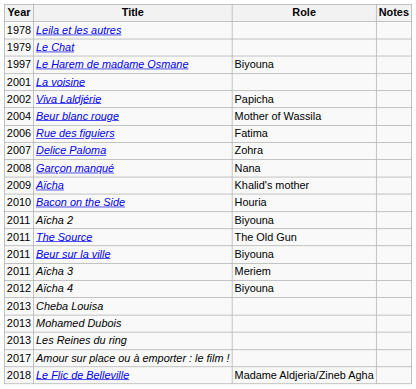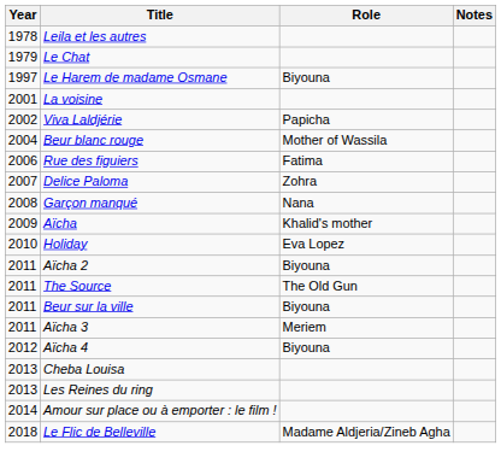 <table class="wikitable">
 <tr>
 <th>Year</th>
 <th>Title</th>
 <th>Role</th>
 <th>Notes</th>
 </tr>
 <tr>
 <td>1978</td>
 <td><em><a href='#'>Leila et les autres</a></em></td>
 <td></td>
 <td></td>
 </tr>
 <tr>
 <td>1979</td>
 <td><em><a href='#'>Le Chat</a></em></td>
 <td></td>
 <td></td>
 </tr>
 <tr>
 <td>1997</td>
 <td><em><a href='#'>Le Harem de madame Osmane</a></em></td>
 <td>Biyouna</td>
 <td></td>
 </tr>
 <tr>
 <td>2001</td>
 <td><em><a href='#'>La voisine</a></em></td>
 <td></td>
 <td></td>
 </tr>
 <tr>
 <td>2002</td>
 <td><em><a href='#'>Viva Laldjérie</a></em></td>
 <td>Papicha</td>
 <td></td>
 </tr>
 <tr>
 <td>2004</td>
 <td><em><a href='#'>Beur blanc rouge</a></em></td>
 <td>Mother of Wassila</td>
 <td></td>
 </tr>
 <tr>
 <td>2006</td>
 <td><em><a href='#'>Rue des figuiers</a></em></td>
 <td>Fatima</td>
 <td></td>
 </tr>
 <tr>
 <td>2007</td>
 <td><em><a href='#'>Delice Paloma</a></em></td>
 <td>Zohra</td>
 <td></td>
 </tr>
 <tr>
 <td>2008</td>
 <td><em><a href='#'>Garçon manqué</a></em></td>
 <td>Nana</td>
 <td></td>
 </tr>
 <tr>
 <td>2009</td>
 <td><em><a href='#'>Aïcha</a></em></td>
 <td>Khalid's mother</td>
 <td></td>
 </tr>
 <tr>
 <td>2010</td>
-<td><em><a href='#'>Bacon on the Side</a></em></td>
-<td>Houria</td>
+<td><em><a href='#'>Holiday</a></em></td>
+<td>Eva Lopez</td>
 <td></td>
 </tr>
 <tr>
 <td>2011</td>
 <td><em>Aïcha 2</em></td>
 <td>Biyouna</td>
 <td></td>
 </tr>
 <tr>
 <td>2011</td>
 <td><em><a href='#'>The Source</a></em></td>
 <td>The Old Gun</td>
 <td></td>
 </tr>
 <tr>
 <td>2011</td>
 <td><em><a href='#'>Beur sur la ville</a></em></td>
 <td>Biyouna</td>
 <td></td>
 </tr>
 <tr>
 <td>2011</td>
 <td><em>Aïcha 3</em></td>
 <td>Meriem</td>
 <td></td>
 </tr>
 <tr>
 <td>2012</td>
 <td><em>Aïcha 4</em></td>
 <td>Biyouna</td>
 <td></td>
 </tr>
 <tr>
 <td>2013</td>
 <td><em>Cheba Louisa</em></td>
 <td></td>
 <td></td>
 </tr>
 <tr>
 <td>2013</td>
-<td><em>Mohamed Dubois</em></td>
-<td></td>
-<td></td>
-</tr>
-<tr>
-<td>2013</td>
 <td><em>Les Reines du ring</em></td>
 <td></td>
 <td></td>
 </tr>
 <tr>
-<td>2017</td>
+<td>2014</td>
 <td><em>Amour sur place ou à emporter : le film !</em></td>
 <td></td>
 <td></td>
 </tr>
 <tr>
 <td>2018</td>
 <td><em><a href='#'>Le Flic de Belleville</a></em></td>
 <td>Madame Aldjeria/Zineb Agha</td>
 <td></td>
 </tr>
 </table>
